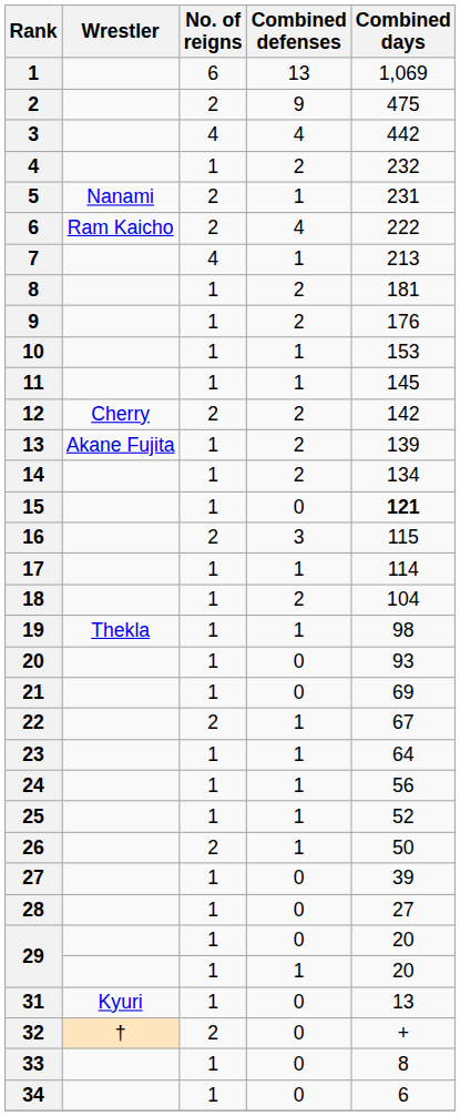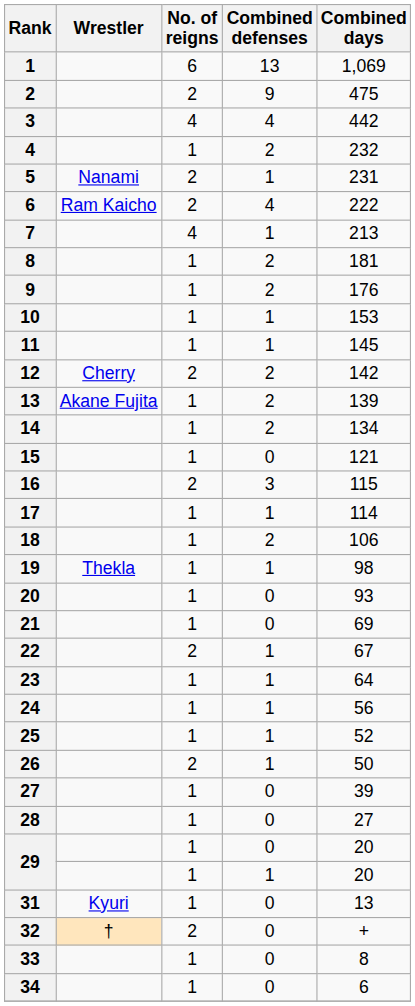 <table class="wikitable sortable" style="text-align:center">
 <tr>
 <th>Rank</th>
 <th>Wrestler</th>
 <th>No. of<br>reigns</th>
 <th>Combined<br>defenses</th>
 <th>Combined<br>days</th>
 </tr>
 <tr>
 <th>1</th>
 <td></td>
 <td>6</td>
 <td>13</td>
 <td>1,069</td>
 </tr>
 <tr>
 <th>2</th>
 <td></td>
 <td>2</td>
 <td>9</td>
 <td>475</td>
 </tr>
 <tr>
 <th>3</th>
 <td></td>
 <td>4</td>
 <td>4</td>
 <td>442</td>
 </tr>
 <tr>
 <th>4</th>
 <td></td>
 <td>1</td>
 <td>2</td>
 <td>232</td>
 </tr>
 <tr>
 <th>5</th>
 <td><a href='#'>Nanami</a></td>
 <td>2</td>
 <td>1</td>
 <td>231</td>
 </tr>
 <tr>
 <th>6</th>
 <td><a href='#'>Ram Kaicho</a></td>
 <td>2</td>
 <td>4</td>
 <td>222</td>
 </tr>
 <tr>
 <th>7</th>
 <td></td>
 <td>4</td>
 <td>1</td>
 <td>213</td>
 </tr>
 <tr>
 <th>8</th>
 <td></td>
 <td>1</td>
 <td>2</td>
 <td>181</td>
 </tr>
 <tr>
 <th>9</th>
 <td></td>
 <td>1</td>
 <td>2</td>
 <td>176</td>
 </tr>
 <tr>
 <th>10</th>
 <td></td>
 <td>1</td>
 <td>1</td>
 <td>153</td>
 </tr>
 <tr>
 <th>11</th>
 <td></td>
 <td>1</td>
 <td>1</td>
 <td>145</td>
 </tr>
 <tr>
 <th>12</th>
 <td><a href='#'>Cherry</a></td>
 <td>2</td>
 <td>2</td>
 <td>142</td>
 </tr>
 <tr>
 <th>13</th>
 <td><a href='#'>Akane Fujita</a></td>
 <td>1</td>
 <td>2</td>
 <td>139</td>
 </tr>
 <tr>
 <th>14</th>
 <td></td>
 <td>1</td>
 <td>2</td>
 <td>134</td>
 </tr>
 <tr>
 <th>15</th>
 <td></td>
 <td>1</td>
 <td>0</td>
-<td><strong>121</strong></td>
+<td>121</td>
 </tr>
 <tr>
 <th>16</th>
 <td></td>
 <td>2</td>
 <td>3</td>
 <td>115</td>
 </tr>
 <tr>
 <th>17</th>
 <td></td>
 <td>1</td>
 <td>1</td>
 <td>114</td>
 </tr>
 <tr>
 <th>18</th>
 <td></td>
 <td>1</td>
 <td>2</td>
-<td>104</td>
+<td>106</td>
 </tr>
 <tr>
 <th>19</th>
 <td><a href='#'>Thekla</a></td>
 <td>1</td>
 <td>1</td>
 <td>98</td>
 </tr>
 <tr>
 <th>20</th>
 <td></td>
 <td>1</td>
 <td>0</td>
 <td>93</td>
 </tr>
 <tr>
 <th>21</th>
 <td></td>
 <td>1</td>
 <td>0</td>
 <td>69</td>
 </tr>
 <tr>
 <th>22</th>
 <td></td>
 <td>2</td>
 <td>1</td>
 <td>67</td>
 </tr>
 <tr>
 <th>23</th>
 <td></td>
 <td>1</td>
 <td>1</td>
 <td>64</td>
 </tr>
 <tr>
 <th>24</th>
 <td></td>
 <td>1</td>
 <td>1</td>
 <td>56</td>
 </tr>
 <tr>
 <th>25</th>
 <td></td>
 <td>1</td>
 <td>1</td>
 <td>52</td>
 </tr>
 <tr>
 <th>26</th>
 <td></td>
 <td>2</td>
 <td>1</td>
 <td>50</td>
 </tr>
 <tr>
 <th>27</th>
 <td></td>
 <td>1</td>
 <td>0</td>
 <td>39</td>
 </tr>
 <tr>
 <th>28</th>
 <td></td>
 <td>1</td>
 <td>0</td>
 <td>27</td>
 </tr>
 <tr>
 <th rowspan="2">29</th>
 <td></td>
 <td>1</td>
 <td>0</td>
 <td>20</td>
 </tr>
 <tr>
 <td></td>
 <td>1</td>
 <td>1</td>
 <td>20</td>
 </tr>
 <tr>
 <th>31</th>
 <td><a href='#'>Kyuri</a></td>
 <td>1</td>
 <td>0</td>
 <td>13</td>
 </tr>
 <tr>
 <th>32</th>
 <td style="background-color:#FFE6BD"> †</td>
 <td>2</td>
 <td>0</td>
 <td>+</td>
 </tr>
 <tr>
 <th>33</th>
 <td></td>
 <td>1</td>
 <td>0</td>
 <td>8</td>
 </tr>
 <tr>
 <th>34</th>
 <td></td>
 <td>1</td>
 <td>0</td>
 <td>6</td>
 </tr>
 <tr>
 </tr>
 </table>
